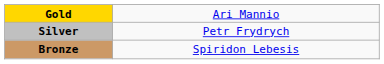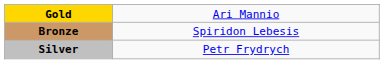 <table class="wikitable" style="text-align:center; " width="35%">
 <tr>
 <td bgcolor="gold"><strong>Gold</strong></td>
 <td><a href='#'>Ari Mannio</a><br>  <small><em></em></small></td>
 </tr>
 <tr>
+<td bgcolor="CC9966"><strong>Bronze</strong></td>
+<td><a href='#'>Spiridon Lebesis</a><br>  <small><em></em></small></td>
+</tr>
+<tr>
 <td bgcolor="silver"><strong>Silver</strong></td>
 <td><a href='#'>Petr Frydrych</a><br>  <small><em></em></small></td>
 </tr>
-<tr>
-<td bgcolor="CC9966"><strong>Bronze</strong></td>
-<td><a href='#'>Spiridon Lebesis</a><br>  <small><em></em></small></td>
-</tr>
 </table>
